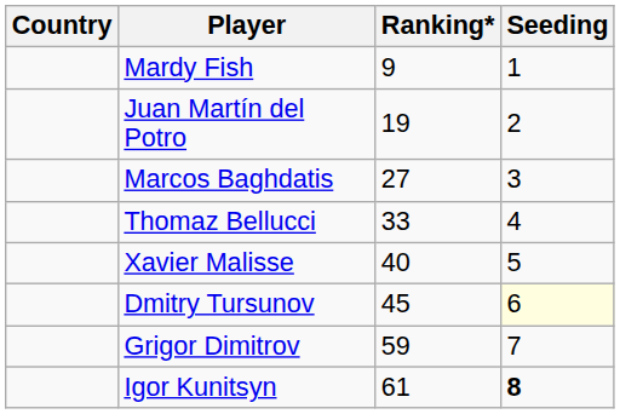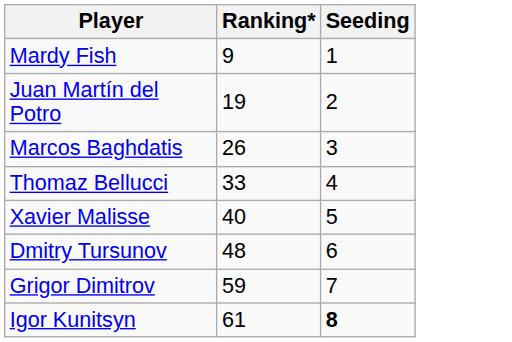 <table class="wikitable" border="1">
 <tr>
-<th>Country</th>
 <th width=150>Player</th>
 <th>Ranking*</th>
 <th>Seeding</th>
 </tr>
 <tr>
-<td></td>
 <td><a href='#'>Mardy Fish</a></td>
 <td>9</td>
 <td>1</td>
 </tr>
 <tr>
-<td></td>
 <td><a href='#'>Juan Martín del Potro</a></td>
 <td>19</td>
 <td>2</td>
 </tr>
 <tr>
-<td></td>
 <td><a href='#'>Marcos Baghdatis</a></td>
-<td>27</td>
+<td>26</td>
 <td>3</td>
 </tr>
 <tr>
-<td></td>
 <td><a href='#'>Thomaz Bellucci</a></td>
 <td>33</td>
 <td>4</td>
 </tr>
 <tr>
-<td></td>
 <td><a href='#'>Xavier Malisse</a></td>
 <td>40</td>
 <td>5</td>
 </tr>
 <tr>
-<td></td>
 <td><a href='#'>Dmitry Tursunov</a></td>
-<td>45</td>
-<td style="background: lightyellow;">6</td>
+<td>48</td>
+<td>6</td>
 </tr>
 <tr>
-<td></td>
 <td><a href='#'>Grigor Dimitrov</a></td>
 <td>59</td>
 <td>7</td>
 </tr>
 <tr>
-<td></td>
 <td><a href='#'>Igor Kunitsyn</a></td>
 <td>61</td>
 <td><strong>8</strong></td>
 </tr>
 </table>
